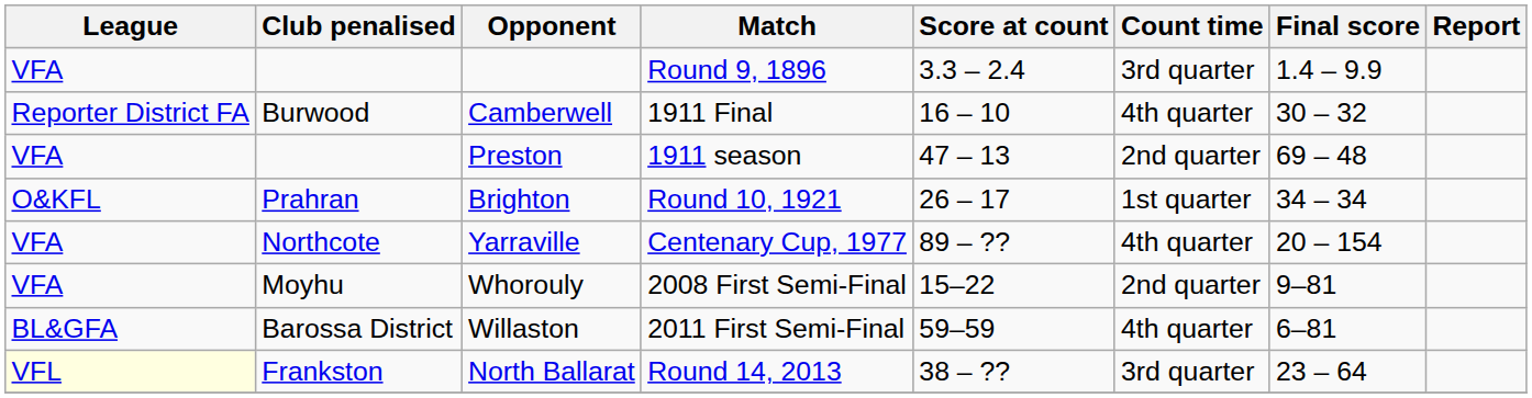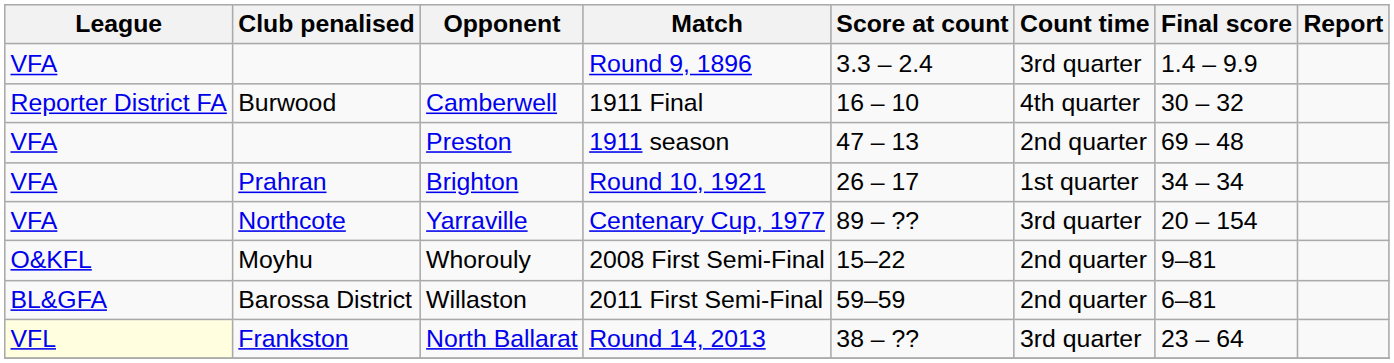 <table class="wikitable sortable">
 <tr style="background:#efefef;">
 <th>League</th>
 <th>Club penalised</th>
 <th>Opponent</th>
 <th>Match</th>
 <th>Score at count</th>
 <th>Count time</th>
 <th>Final score</th>
 <th>Report</th>
 </tr>
 <tr>
 <td><a href='#'>VFA</a></td>
 <td></td>
 <td></td>
 <td><a href='#'>Round 9, 1896</a></td>
 <td>3.3 – 2.4</td>
 <td>3rd quarter</td>
 <td>1.4 – 9.9</td>
 <td></td>
 </tr>
 <tr>
 <td><a href='#'>Reporter District FA</a></td>
 <td Burwood Football Club>Burwood</td>
 <td><a href='#'>Camberwell</a></td>
 <td>1911 Final</td>
 <td>16 – 10</td>
 <td>4th quarter</td>
 <td>30 – 32</td>
 <td></td>
 </tr>
 <tr>
 <td><a href='#'>VFA</a></td>
 <td></td>
 <td><a href='#'>Preston</a></td>
 <td><a href='#'>1911</a> season</td>
 <td>47 – 13</td>
 <td>2nd quarter</td>
 <td>69 – 48</td>
 <td></td>
 </tr>
 <tr>
-<td><a href='#'>O&KFL</a></td>
+<td><a href='#'>VFA</a></td>
 <td><a href='#'>Prahran</a></td>
 <td><a href='#'>Brighton</a></td>
 <td><a href='#'>Round 10, 1921</a></td>
 <td>26 – 17</td>
 <td>1st quarter</td>
 <td>34 – 34</td>
 <td></td>
 </tr>
 <tr>
 <td><a href='#'>VFA</a></td>
 <td><a href='#'>Northcote</a></td>
 <td><a href='#'>Yarraville</a></td>
 <td><a href='#'>Centenary Cup, 1977</a></td>
 <td>89 – ??</td>
-<td>4th quarter</td>
+<td>3rd quarter</td>
 <td>20 – 154</td>
 <td></td>
 </tr>
 <tr>
-<td><a href='#'>VFA</a></td>
+<td><a href='#'>O&KFL</a></td>
 <td>Moyhu</td>
 <td>Whorouly</td>
 <td>2008 First Semi-Final</td>
 <td>15–22</td>
 <td>2nd quarter</td>
 <td>9–81</td>
 <td></td>
 </tr>
 <tr>
 <td><a href='#'>BL&GFA</a></td>
 <td>Barossa District</td>
 <td>Willaston</td>
 <td>2011 First Semi-Final</td>
 <td>59–59</td>
-<td>4th quarter</td>
+<td>2nd quarter</td>
 <td>6–81</td>
 <td></td>
 </tr>
 <tr>
 <td style="background: lightyellow;"><a href='#'>VFL</a></td>
 <td><a href='#'>Frankston</a></td>
 <td><a href='#'>North Ballarat</a></td>
 <td><a href='#'>Round 14, 2013</a></td>
 <td>38 – ??</td>
 <td>3rd quarter</td>
 <td>23 – 64</td>
 <td></td>
 </tr>
 <tr>
 </tr>
 </table>
